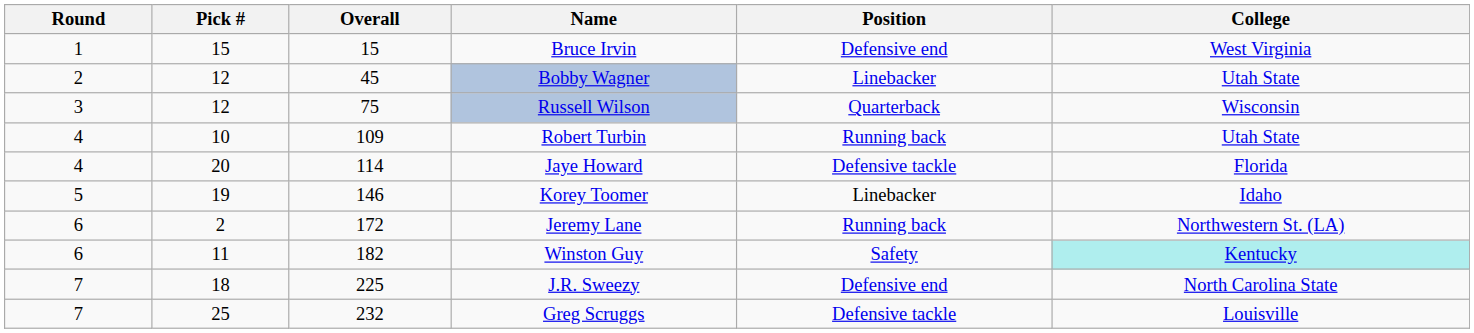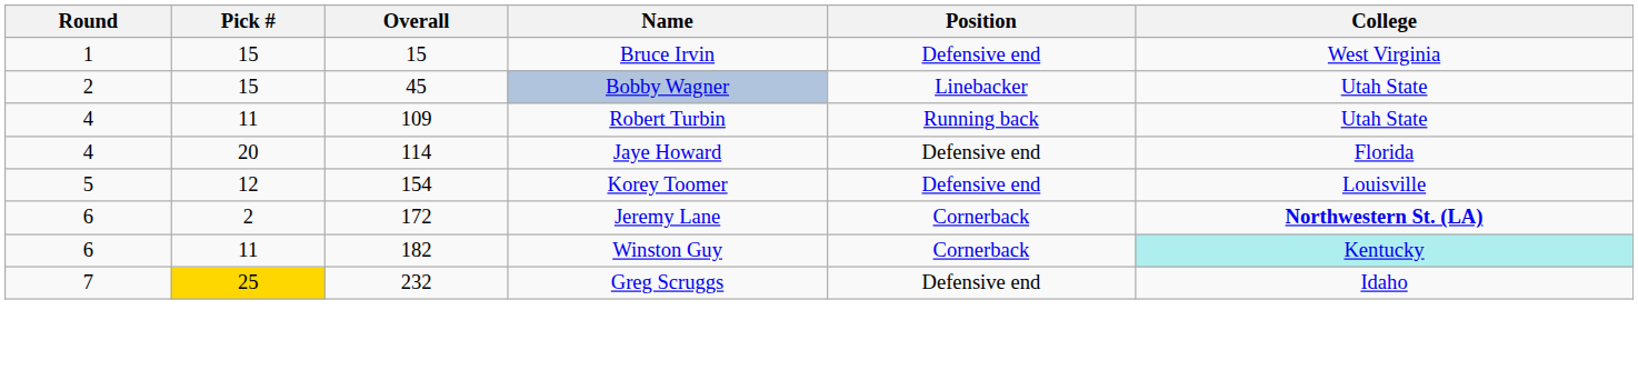 <table class="wikitable sortable sortable" style="width: 100%; text-align:center">
 <tr>
 <th>Round</th>
 <th>Pick #</th>
 <th>Overall</th>
 <th>Name</th>
 <th>Position</th>
 <th>College</th>
 </tr>
 <tr>
 <td>1</td>
 <td>15</td>
 <td>15</td>
 <td><a href='#'>Bruce Irvin</a></td>
 <td><a href='#'>Defensive end</a></td>
 <td><a href='#'>West Virginia</a></td>
 </tr>
 <tr>
 <td>2</td>
-<td>12</td>
+<td>15</td>
 <td>45</td>
 <td bgcolor=lightsteelblue><a href='#'>Bobby Wagner</a></td>
 <td><a href='#'>Linebacker</a></td>
 <td><a href='#'>Utah State</a></td>
 </tr>
 <tr>
-<td>3</td>
-<td>12</td>
-<td>75</td>
-<td bgcolor=lightsteelblue><a href='#'>Russell Wilson</a></td>
-<td><a href='#'>Quarterback</a></td>
-<td><a href='#'>Wisconsin</a></td>
-</tr>
-<tr>
 <td>4</td>
-<td>10</td>
+<td>11</td>
 <td>109</td>
 <td><a href='#'>Robert Turbin</a></td>
 <td><a href='#'>Running back</a></td>
 <td><a href='#'>Utah State</a></td>
 </tr>
 <tr>
 <td>4</td>
 <td>20</td>
 <td>114</td>
 <td><a href='#'>Jaye Howard</a></td>
-<td><a href='#'>Defensive tackle</a></td>
+<td>Defensive end</td>
 <td><a href='#'>Florida</a></td>
 </tr>
 <tr>
 <td>5</td>
-<td>19</td>
-<td>146</td>
+<td>12</td>
+<td>154</td>
 <td><a href='#'>Korey Toomer</a></td>
-<td>Linebacker</td>
-<td><a href='#'>Idaho</a></td>
+<td><a href='#'>Defensive end</a></td>
+<td><a href='#'>Louisville</a></td>
 </tr>
 <tr>
 <td>6</td>
 <td>2</td>
 <td>172</td>
 <td><a href='#'>Jeremy Lane</a></td>
-<td><a href='#'>Running back</a></td>
-<td><a href='#'>Northwestern St. (LA)</a></td>
+<td><a href='#'>Cornerback</a></td>
+<td><strong><a href='#'>Northwestern St. (LA)</a></strong></td>
 </tr>
 <tr>
 <td>6</td>
 <td>11</td>
 <td>182</td>
 <td><a href='#'>Winston Guy</a></td>
-<td><a href='#'>Safety</a></td>
+<td><a href='#'>Cornerback</a></td>
 <td style="background: paleturquoise;"><a href='#'>Kentucky</a></td>
 </tr>
 <tr>
 <td>7</td>
-<td>18</td>
-<td>225</td>
-<td><a href='#'>J.R. Sweezy</a></td>
-<td><a href='#'>Defensive end</a></td>
-<td><a href='#'>North Carolina State</a></td>
-</tr>
-<tr>
-<td>7</td>
-<td>25</td>
+<td style="background: gold;">25</td>
 <td>232</td>
 <td><a href='#'>Greg Scruggs</a></td>
-<td><a href='#'>Defensive tackle</a></td>
-<td><a href='#'>Louisville</a></td>
+<td>Defensive end</td>
+<td><a href='#'>Idaho</a></td>
 </tr>
 </table>
